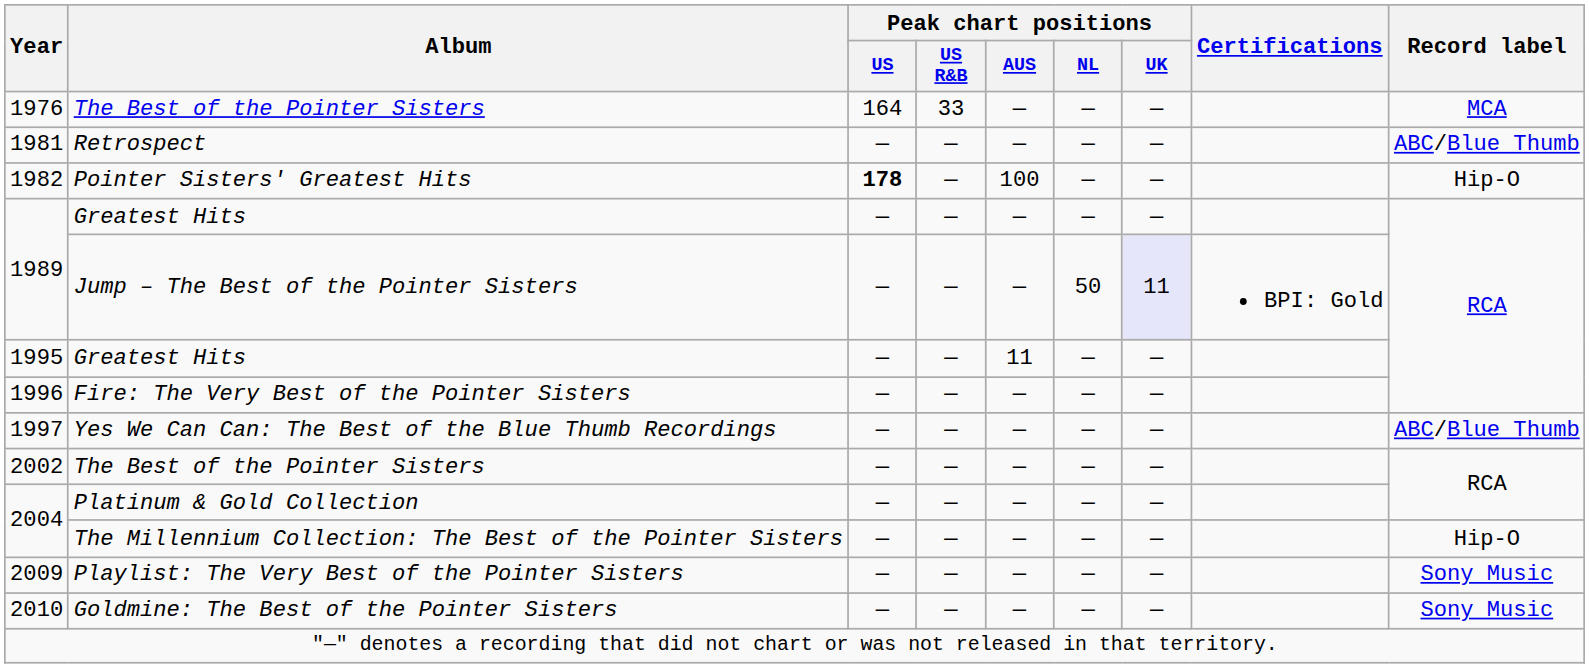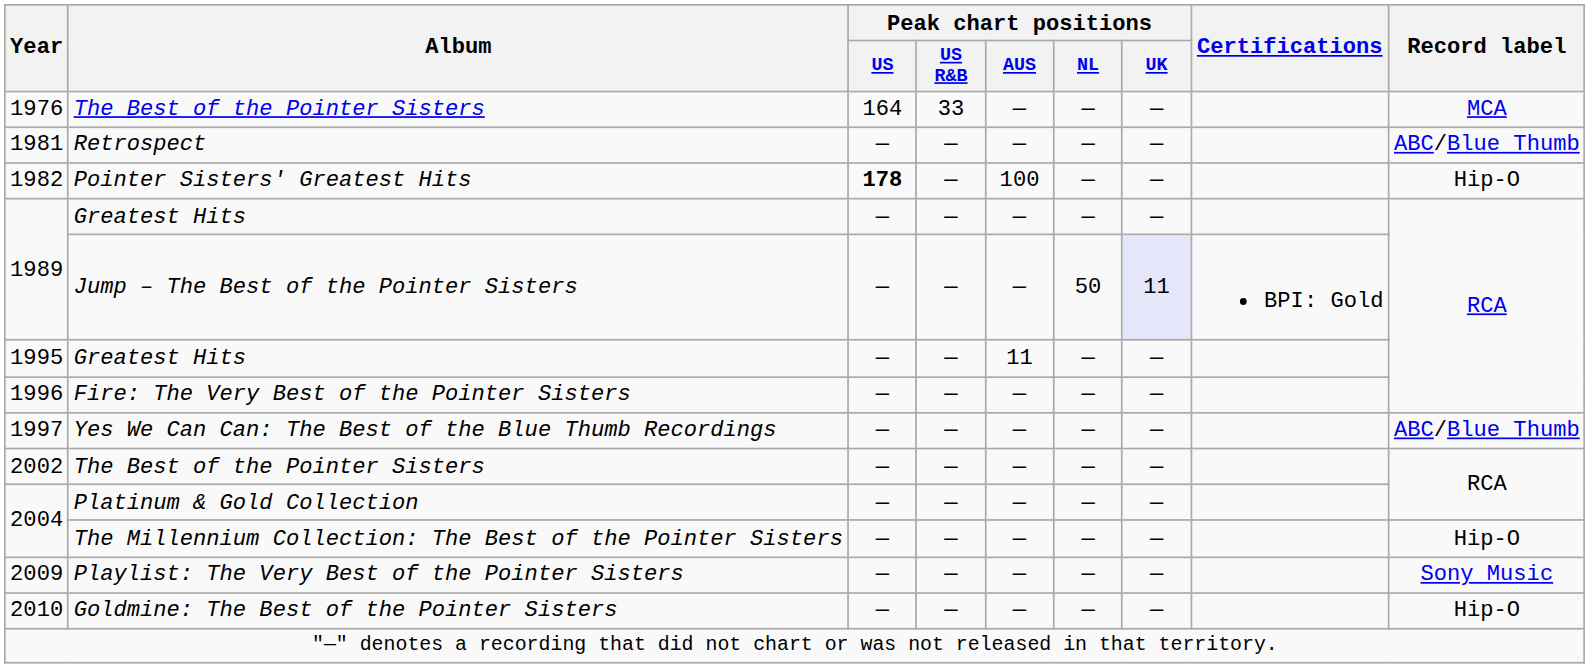 <table class="wikitable" style="text-align:center;">
 <tr>
 <th rowspan="2">Year</th>
 <th rowspan="2">Album</th>
 <th colspan="5">Peak chart positions</th>
 <th rowspan="2"><a href='#'>Certifications</a></th>
 <th rowspan="2">Record label</th>
 </tr>
 <tr style="font-size:smaller;">
 <th width="35"><a href='#'>US</a><br></th>
 <th width="35"><a href='#'>US<br>R&B</a><br></th>
 <th width="35"><a href='#'>AUS</a><br></th>
 <th width="35"><a href='#'>NL</a><br></th>
 <th width="35"><a href='#'>UK</a><br></th>
 </tr>
 <tr>
 <td>1976</td>
 <td align="left"><em><a href='#'>The Best of the Pointer Sisters</a></em></td>
 <td>164</td>
 <td>33</td>
 <td>—</td>
 <td>—</td>
 <td>—</td>
 <td align="left"></td>
 <td><a href='#'>MCA</a></td>
 </tr>
 <tr>
 <td>1981</td>
 <td align="left"><em>Retrospect</em></td>
 <td>—</td>
 <td>—</td>
 <td>—</td>
 <td>—</td>
 <td>—</td>
 <td align="left"></td>
 <td><a href='#'>ABC</a>/<a href='#'>Blue Thumb</a></td>
 </tr>
 <tr>
 <td>1982</td>
 <td align="left"><em>Pointer Sisters' Greatest Hits</em></td>
 <td><strong>178</strong></td>
 <td>—</td>
 <td>100</td>
 <td>—</td>
 <td>—</td>
 <td align="left"></td>
 <td>Hip-O</td>
 </tr>
 <tr>
 <td rowspan="2">1989</td>
 <td align="left"><em>Greatest Hits</em></td>
 <td>—</td>
 <td>—</td>
 <td>—</td>
 <td>—</td>
 <td>—</td>
 <td align="left"></td>
 <td rowspan="4"><a href='#'>RCA</a></td>
 </tr>
 <tr>
 <td align="left"><em>Jump – The Best of the Pointer Sisters</em></td>
 <td>—</td>
 <td>—</td>
 <td>—</td>
 <td>50</td>
 <td style="background: lavender;">11</td>
 <td align="left"><br><ul><li>BPI: Gold</li></ul></td>
 </tr>
 <tr>
 <td>1995</td>
 <td align="left"><em>Greatest Hits</em></td>
 <td>—</td>
 <td>—</td>
 <td>11</td>
 <td>—</td>
 <td>—</td>
 <td align="left"></td>
 </tr>
 <tr>
 <td>1996</td>
 <td align="left"><em>Fire: The Very Best of the Pointer Sisters</em></td>
 <td>—</td>
 <td>—</td>
 <td>—</td>
 <td>—</td>
 <td>—</td>
 <td align="left"></td>
 </tr>
 <tr>
 <td>1997</td>
 <td align="left"><em>Yes We Can Can: The Best of the Blue Thumb Recordings</em></td>
 <td>—</td>
 <td>—</td>
 <td>—</td>
 <td>—</td>
 <td>—</td>
 <td align="left"></td>
 <td><a href='#'>ABC</a>/<a href='#'>Blue Thumb</a></td>
 </tr>
 <tr>
 <td>2002</td>
 <td align="left"><em>The Best of the Pointer Sisters</em></td>
 <td>—</td>
 <td>—</td>
 <td>—</td>
 <td>—</td>
 <td>—</td>
 <td align="left"></td>
 <td rowspan="2">RCA</td>
 </tr>
 <tr>
 <td rowspan="2">2004</td>
 <td align="left"><em>Platinum & Gold Collection</em></td>
 <td>—</td>
 <td>—</td>
 <td>—</td>
 <td>—</td>
 <td>—</td>
 <td align="left"></td>
 </tr>
 <tr>
 <td align="left"><em>The Millennium Collection: The Best of the Pointer Sisters</em></td>
 <td>—</td>
 <td>—</td>
 <td>—</td>
 <td>—</td>
 <td>—</td>
 <td align="left"></td>
 <td>Hip-O</td>
 </tr>
 <tr>
 <td>2009</td>
 <td align="left"><em>Playlist: The Very Best of the Pointer Sisters</em></td>
 <td>—</td>
 <td>—</td>
 <td>—</td>
 <td>—</td>
 <td>—</td>
 <td align="left"></td>
 <td><a href='#'>Sony Music</a></td>
 </tr>
 <tr>
 <td>2010</td>
 <td align="left"><em>Goldmine: The Best of the Pointer Sisters</em></td>
 <td>—</td>
 <td>—</td>
 <td>—</td>
 <td>—</td>
 <td>—</td>
 <td align="left"></td>
-<td><a href='#'>Sony Music</a></td>
+<td>Hip-O</td>
 </tr>
 <tr>
 <td colspan="18" style="font-size:90%">"—" denotes a recording that did not chart or was not released in that territory.</td>
 </tr>
 </table>
